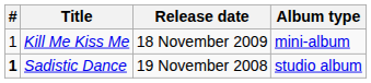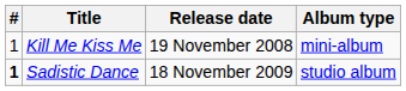 <table class="wikitable">
 <tr>
 <th>#</th>
 <th>Title</th>
 <th>Release date</th>
 <th>Album type</th>
 </tr>
 <tr>
 <td>1</td>
 <td><em><a href='#'>Kill Me Kiss Me</a></em></td>
-<td>18 November 2009</td>
+<td>19 November 2008</td>
 <td><a href='#'>mini-album</a></td>
 </tr>
 <tr>
 <td><strong>1</strong></td>
 <td><em><a href='#'>Sadistic Dance</a></em></td>
-<td>19 November 2008</td>
+<td>18 November 2009</td>
 <td><a href='#'>studio album</a></td>
 </tr>
 </table>
